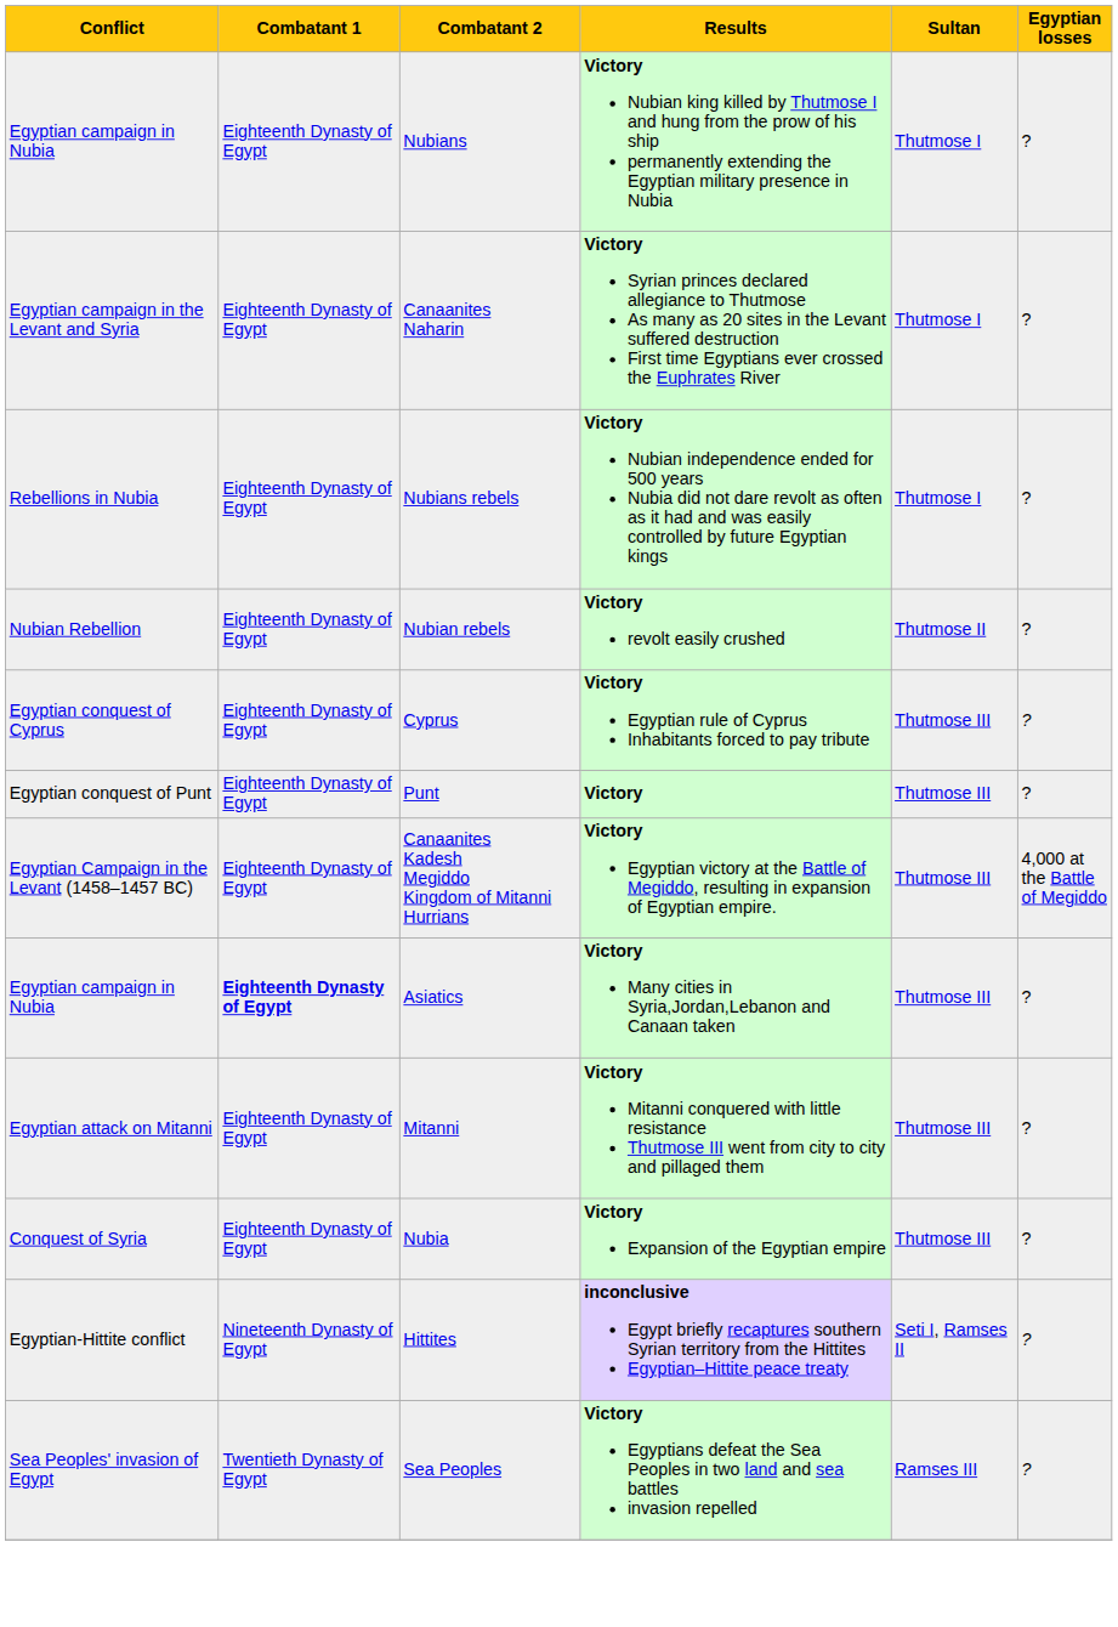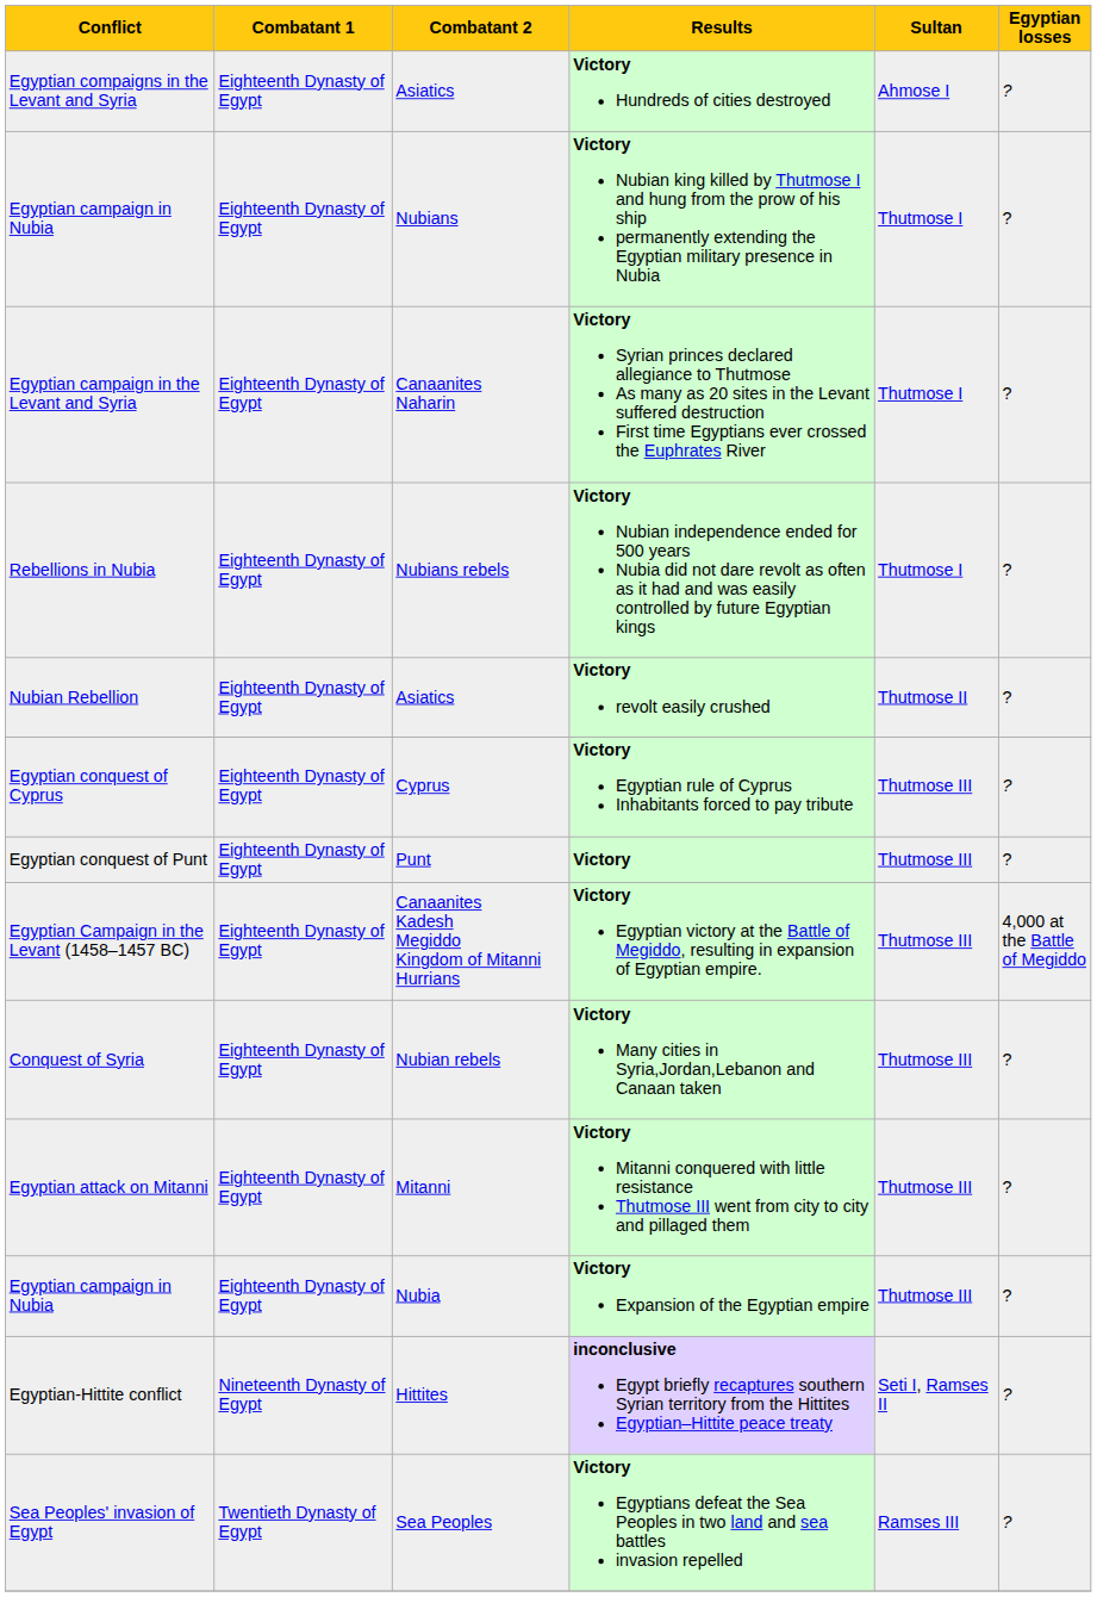 <table class="wikitable">
 <tr>
 <th rowspan="1" style="background:#FFC90F" width="190px"><span>Conflict</span></th>
 <th rowspan="1" style="background:#FFC90F" width="160px"><span>Combatant 1</span></th>
 <th rowspan="1" style="background:#FFC90F" width="160px"><span>Combatant 2</span></th>
 <th rowspan="1" style="background:#FFC90F" width="280px"><span>Results</span></th>
 <th rowspan="1" style="background:#FFC90F" width="110px"><span>Sultan</span></th>
 <th rowspan="1" style="background:#FFC90F" width="80px"><span>Egyptian<br>losses</span></th>
+</tr>
+<tr>
+<td style="background:#efefef"><a href='#'>Egyptian compaigns in the Levant and Syria</a></td>
+<td style="background:#efefef"><a href='#'>Eighteenth Dynasty of Egypt</a></td>
+<td style="background:#efefef"><a href='#'>Asiatics</a></td>
+<td style="background:#D0FFD0"><strong>Victory</strong><br><ul><li>Hundreds of cities destroyed</li></ul></td>
+<td style="background:#efefef"><a href='#'>Ahmose I</a></td>
+<td style="background:#efefef"><em>?</em></td>
 </tr>
 <tr>
 <td style="background:#efefef"><a href='#'>Egyptian campaign in Nubia</a></td>
 <td style="background:#efefef"><a href='#'>Eighteenth Dynasty of Egypt</a></td>
 <td style="background:#efefef"><a href='#'>Nubians</a></td>
 <td style="background:#D0FFD0"><strong>Victory</strong><br><ul><li>Nubian king killed by <a href='#'>Thutmose I</a> and hung from the prow of his ship</li><li>permanently extending the Egyptian military presence in Nubia</li></ul></td>
 <td style="background:#efefef"><a href='#'>Thutmose I</a></td>
 <td style="background:#efefef">?</td>
 </tr>
 <tr>
 <td style="background:#efefef"><a href='#'>Egyptian campaign in the Levant and Syria</a></td>
 <td style="background:#efefef"><a href='#'>Eighteenth Dynasty of Egypt</a></td>
 <td style="background:#efefef"><a href='#'>Canaanites</a><br><a href='#'>Naharin</a></td>
 <td style="background:#D0FFD0"><strong>Victory</strong><br><ul><li>Syrian princes declared allegiance to Thutmose</li><li>As many as 20 sites in the Levant suffered destruction</li><li>First time Egyptians ever crossed the <a href='#'>Euphrates</a> River</li></ul></td>
 <td style="background:#efefef"><a href='#'>Thutmose I</a></td>
 <td style="background:#efefef">?</td>
 </tr>
 <tr>
 <td style="background:#efefef"><a href='#'>Rebellions in Nubia</a></td>
 <td style="background:#efefef"><a href='#'>Eighteenth Dynasty of Egypt</a></td>
 <td style="background:#efefef"><a href='#'>Nubians rebels</a></td>
 <td style="background:#D0FFD0"><strong>Victory</strong><br><ul><li>Nubian independence ended for 500 years</li><li>Nubia did not dare revolt as often as it had and was easily controlled by future Egyptian kings</li></ul></td>
 <td style="background:#efefef"><a href='#'>Thutmose I</a></td>
 <td style="background:#efefef">?</td>
 </tr>
 <tr>
 <td style="background:#efefef"><a href='#'>Nubian Rebellion</a></td>
 <td style="background:#efefef"><a href='#'>Eighteenth Dynasty of Egypt</a></td>
-<td style="background:#efefef"><a href='#'>Nubian rebels</a></td>
+<td style="background:#efefef"><a href='#'>Asiatics</a></td>
 <td style="background:#D0FFD0"><strong>Victory</strong><br><ul><li>revolt easily crushed</li></ul></td>
 <td style="background:#efefef"><a href='#'>Thutmose II</a></td>
 <td style="background:#efefef">?</td>
 </tr>
 <tr>
 <td style="background:#efefef"><a href='#'>Egyptian conquest of Cyprus</a></td>
 <td style="background:#efefef"><a href='#'>Eighteenth Dynasty of Egypt</a></td>
 <td style="background:#efefef"><a href='#'>Cyprus</a></td>
 <td style="background:#D0FFD0"><strong>Victory</strong><br><ul><li>Egyptian rule of Cyprus</li><li>Inhabitants forced to pay tribute</li></ul></td>
 <td style="background:#efefef"><a href='#'>Thutmose III</a></td>
 <td style="background:#efefef"><em>?</em></td>
 </tr>
 <tr>
 <td style="background:#efefef">Egyptian conquest of Punt</td>
 <td style="background:#efefef"><a href='#'>Eighteenth Dynasty of Egypt</a></td>
 <td style="background:#efefef"><a href='#'>Punt</a></td>
 <td style="background:#D0FFD0"><strong>Victory</strong></td>
 <td style="background:#efefef"><a href='#'>Thutmose III</a></td>
 <td style="background:#efefef">?</td>
 </tr>
 <tr>
 <td style="background:#efefef"><a href='#'>Egyptian Campaign in the Levant</a> (1458–1457 BC)</td>
 <td style="background:#efefef"><a href='#'>Eighteenth Dynasty of Egypt</a></td>
 <td style="background:#efefef"><a href='#'>Canaanites</a><br><a href='#'>Kadesh</a><br><a href='#'>Megiddo</a><br><a href='#'>Kingdom of Mitanni</a><br><a href='#'>Hurrians</a></td>
 <td style="background:#D0FFD0"><strong>Victory</strong><br><ul><li>Egyptian victory at the <a href='#'>Battle of Megiddo</a>, resulting in expansion of Egyptian empire.</li></ul></td>
 <td style="background:#efefef"><a href='#'>Thutmose III</a></td>
 <td style="background:#efefef">4,000 at the <a href='#'>Battle of Megiddo</a></td>
 </tr>
 <tr>
-<td style="background:#efefef"><a href='#'>Egyptian campaign in Nubia</a></td>
-<td style="background:#efefef"><strong><a href='#'>Eighteenth Dynasty of Egypt</a></strong></td>
-<td style="background:#efefef"><a href='#'>Asiatics</a></td>
+<td style="background:#efefef"><a href='#'>Conquest of Syria</a></td>
+<td style="background:#efefef"><a href='#'>Eighteenth Dynasty of Egypt</a></td>
+<td style="background:#efefef"><a href='#'>Nubian rebels</a></td>
 <td style="background:#D0FFD0"><strong>Victory</strong><br><ul><li>Many cities in Syria,Jordan,Lebanon and Canaan taken</li></ul></td>
 <td style="background:#efefef"><a href='#'>Thutmose III</a></td>
 <td style="background:#efefef">?</td>
 </tr>
 <tr>
 <td style="background:#efefef"><a href='#'>Egyptian attack on Mitanni</a></td>
 <td style="background:#efefef"><a href='#'>Eighteenth Dynasty of Egypt</a></td>
 <td style="background:#efefef"><a href='#'>Mitanni</a></td>
 <td style="background:#D0FFD0"><strong>Victory</strong><br><ul><li>Mitanni conquered with little resistance</li><li><a href='#'>Thutmose III</a> went from city to city and pillaged them</li></ul></td>
 <td style="background:#efefef"><a href='#'>Thutmose III</a></td>
 <td style="background:#efefef">?</td>
 </tr>
 <tr>
-<td style="background:#efefef"><a href='#'>Conquest of Syria</a></td>
+<td style="background:#efefef"><a href='#'>Egyptian campaign in Nubia</a></td>
 <td style="background:#efefef"><a href='#'>Eighteenth Dynasty of Egypt</a></td>
 <td style="background:#efefef"><a href='#'>Nubia</a></td>
 <td style="background:#D0FFD0"><strong>Victory</strong><br><ul><li>Expansion of the Egyptian empire</li></ul></td>
 <td style="background:#efefef"><a href='#'>Thutmose III</a></td>
 <td style="background:#efefef">?</td>
 </tr>
 <tr>
 <td style="background:#efefef">Egyptian-Hittite conflict</td>
 <td style="background:#efefef"><a href='#'>Nineteenth Dynasty of Egypt</a></td>
 <td style="background:#efefef"><a href='#'>Hittites</a></td>
 <td style="background:#E0D0FF"><strong>inconclusive</strong><br><ul><li>Egypt briefly <a href='#'>recaptures</a> southern Syrian territory from the Hittites</li><li><a href='#'>Egyptian–Hittite peace treaty</a></li></ul></td>
 <td style="background:#efefef"><a href='#'>Seti I</a>, <a href='#'>Ramses II</a></td>
 <td style="background:#efefef"><em>?</em></td>
 </tr>
 <tr>
 <td style="background:#efefef"><a href='#'>Sea Peoples' invasion of Egypt</a></td>
 <td style="background:#efefef"><a href='#'>Twentieth Dynasty of Egypt</a></td>
 <td style="background:#efefef"><a href='#'>Sea Peoples</a></td>
 <td style="background:#D0FFD0"><strong>Victory</strong><br><ul><li>Egyptians defeat the Sea Peoples in two <a href='#'>land</a> and <a href='#'>sea</a> battles</li><li>invasion repelled</li></ul></td>
 <td style="background:#efefef"><a href='#'>Ramses III</a></td>
 <td style="background:#efefef"><em>?</em></td>
 </tr>
 <tr>
 </tr>
 </table>
